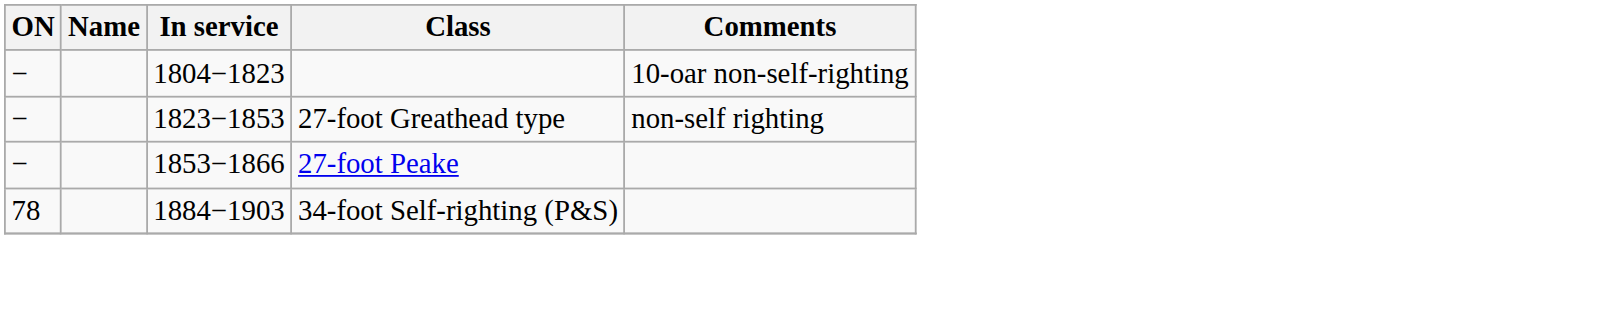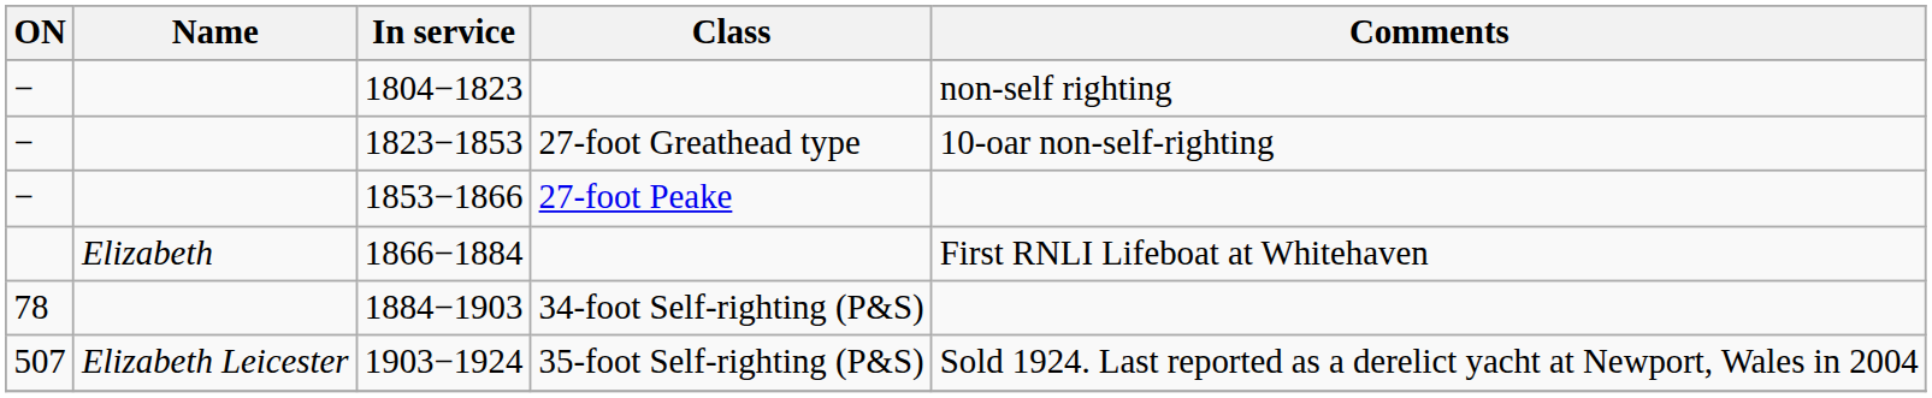 <table class="wikitable">
 <tr>
 <th>ON</th>
 <th>Name</th>
 <th>In service</th>
 <th>Class</th>
 <th>Comments</th>
 </tr>
 <tr>
 <td>−</td>
 <td></td>
 <td>1804−1823</td>
 <td></td>
-<td>10-oar non-self-righting</td>
+<td>non-self righting</td>
 </tr>
 <tr>
 <td>−</td>
 <td></td>
 <td>1823−1853</td>
 <td>27-foot Greathead type</td>
-<td>non-self righting</td>
+<td>10-oar non-self-righting</td>
 </tr>
 <tr>
 <td>−</td>
 <td></td>
 <td>1853−1866</td>
 <td><a href='#'>27-foot Peake</a></td>
 <td></td>
 </tr>
 <tr>
+<td></td>
+<td><em>Elizabeth</em></td>
+<td>1866−1884</td>
+<td></td>
+<td>First RNLI Lifeboat at Whitehaven</td>
+</tr>
+<tr>
 <td>78</td>
 <td></td>
 <td>1884−1903</td>
 <td>34-foot Self-righting (P&S)</td>
 <td></td>
 </tr>
 <tr>
+<td>507</td>
+<td><em>Elizabeth Leicester</em></td>
+<td>1903−1924</td>
+<td>35-foot Self-righting (P&S)</td>
+<td>Sold 1924. Last reported as a derelict yacht at Newport, Wales in 2004</td>
+</tr>
+<tr>
 </tr>
 </table>
